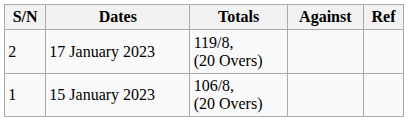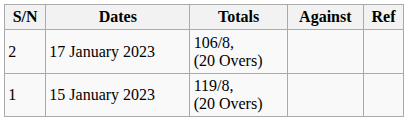 <table class="wikitable"  style="width: 400px;">
 <tr bgcolor=#bdb76b>
 <th>S/N</th>
 <th>Dates</th>
 <th>Totals</th>
 <th>Against</th>
 <th>Ref</th>
 </tr>
 <tr>
 <td>2</td>
 <td>17 January 2023</td>
-<td>119/8,<br>(20 Overs)</td>
+<td>106/8,<br>(20 Overs)</td>
 <td></td>
 <td></td>
 </tr>
 <tr>
 <td>1</td>
 <td>15 January 2023</td>
-<td>106/8,<br>(20 Overs)</td>
+<td>119/8,<br>(20 Overs)</td>
 <td></td>
 <td></td>
 </tr>
 </table>
